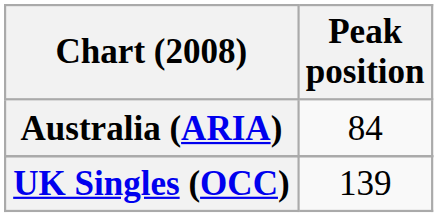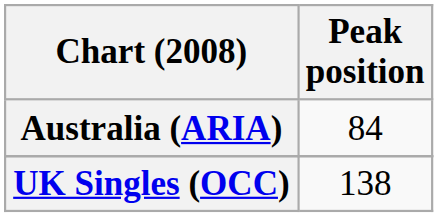 <table class="wikitable sortable plainrowheaders">
 <tr>
 <th>Chart (2008)</th>
 <th>Peak<br>position</th>
 </tr>
 <tr>
 <th scope="row">Australia (<a href='#'>ARIA</a>)</th>
 <td style="text-align:center;">84</td>
 </tr>
 <tr>
 </tr>
 <tr>
 <th scope="row"><a href='#'>UK Singles</a> (<a href='#'>OCC</a>)</th>
-<td style="text-align:center;">139</td>
+<td style="text-align:center;">138</td>
 </tr>
 </table>
